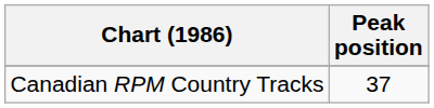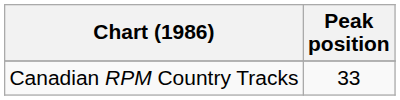 <table class="wikitable sortable">
 <tr>
 <th align="left">Chart (1986)</th>
 <th align="center">Peak<br>position</th>
 </tr>
 <tr>
 </tr>
 <tr>
 <td align="left">Canadian <em>RPM</em> Country Tracks</td>
-<td align="center">37</td>
+<td align="center">33</td>
 </tr>
 </table>
